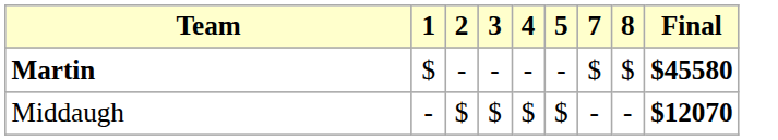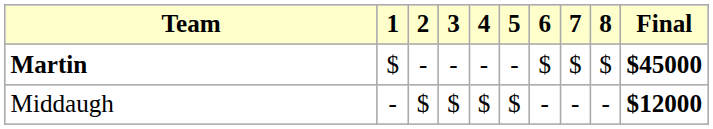 <table class="wikitable">
 <tr align=center bgcolor="#ffffcc">
 <td width=12><strong>Team</strong></td>
 <td width=12><strong>1</strong></td>
 <td width=12><strong>2</strong></td>
 <td width=12><strong>3</strong></td>
 <td width=12><strong>4</strong></td>
 <td width=12><strong>5</strong></td>
+<td width=12><strong>6</strong></td>
 <td width=12><strong>7</strong></td>
 <td width=12><strong>8</strong></td>
 <td><strong>Final</strong></td>
 </tr>
 <tr align=center bgcolor="FFFFFF">
 <td align=left width=230 nowrap><strong>Martin</strong></td>
 <td>$</td>
 <td>-</td>
 <td>-</td>
 <td>-</td>
 <td>-</td>
 <td>$</td>
 <td>$</td>
-<td><strong>$45580</strong></td>
+<td>$</td>
+<td><strong>$45000</strong></td>
 </tr>
 <tr align=center bgcolor="FFFFFF">
 <td align=left width=230 nowrap>Middaugh </td>
 <td>-</td>
 <td>$</td>
 <td>$</td>
 <td>$</td>
 <td>$</td>
 <td>-</td>
 <td>-</td>
-<td><strong>$12070</strong></td>
+<td>-</td>
+<td><strong>$12000</strong></td>
 </tr>
 </table>
